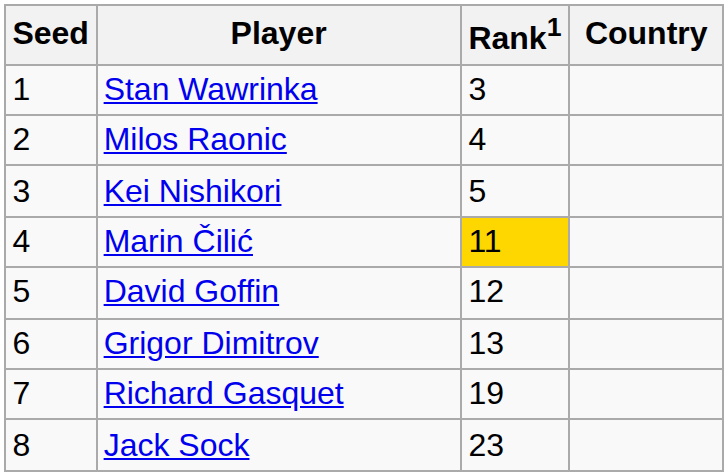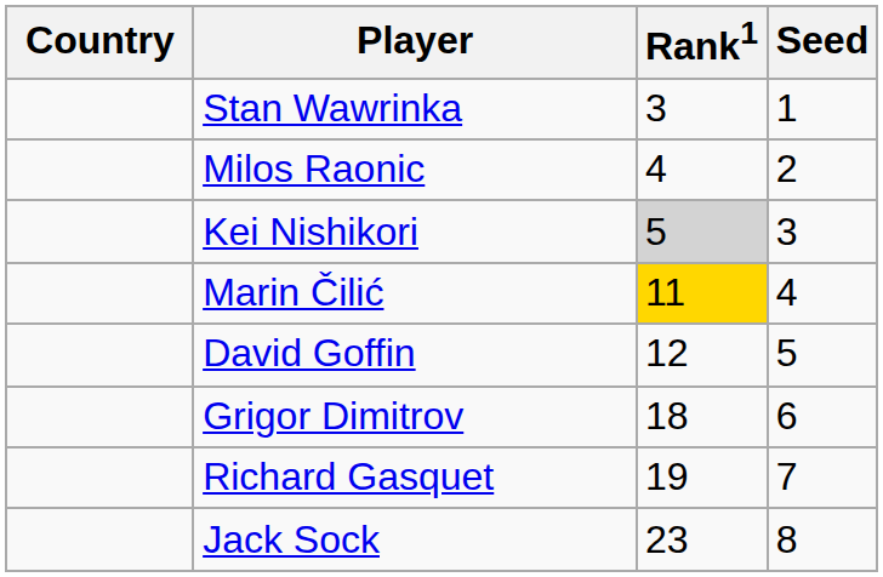 <table class="sortable wikitable">
 <tr>
-<th>Seed</th>
+<th width="70">Country</th>
 <th width="175">Player</th>
 <th>Rank<sup>1</sup></th>
-<th width="70">Country</th>
+<th>Seed</th>
 </tr>
 <tr>
-<td>1</td>
+<td></td>
 <td><a href='#'>Stan Wawrinka</a></td>
 <td>3</td>
-<td></td>
+<td>1</td>
 </tr>
 <tr>
-<td>2</td>
+<td></td>
 <td><a href='#'>Milos Raonic</a></td>
 <td>4</td>
-<td></td>
+<td>2</td>
 </tr>
 <tr>
+<td></td>
+<td><a href='#'>Kei Nishikori</a></td>
+<td style="background: lightgrey;">5</td>
 <td>3</td>
-<td><a href='#'>Kei Nishikori</a></td>
-<td>5</td>
-<td></td>
 </tr>
 <tr>
-<td>4</td>
+<td></td>
 <td><a href='#'>Marin Čilić</a></td>
 <td style="background: gold;">11</td>
-<td></td>
+<td>4</td>
 </tr>
 <tr>
-<td>5</td>
+<td></td>
 <td><a href='#'>David Goffin</a></td>
 <td>12</td>
-<td></td>
+<td>5</td>
 </tr>
 <tr>
+<td></td>
+<td><a href='#'>Grigor Dimitrov</a></td>
+<td>18</td>
 <td>6</td>
-<td><a href='#'>Grigor Dimitrov</a></td>
-<td>13</td>
-<td></td>
 </tr>
 <tr>
-<td>7</td>
+<td></td>
 <td><a href='#'>Richard Gasquet</a></td>
 <td>19</td>
-<td></td>
+<td>7</td>
 </tr>
 <tr>
-<td>8</td>
+<td></td>
 <td><a href='#'>Jack Sock</a></td>
 <td>23</td>
-<td></td>
+<td>8</td>
 </tr>
 </table>
